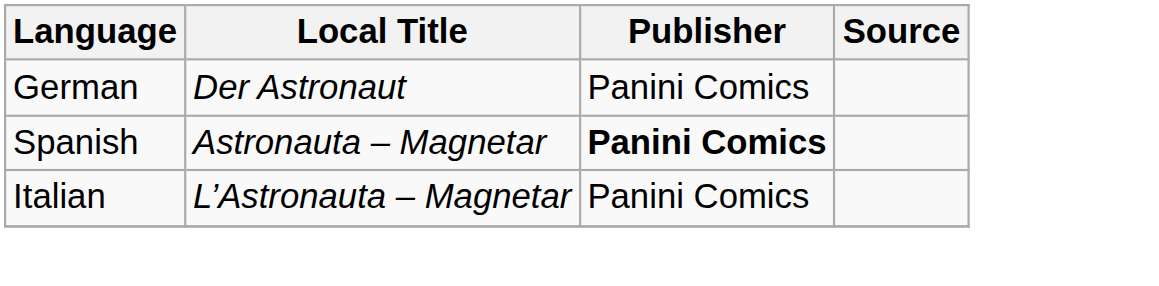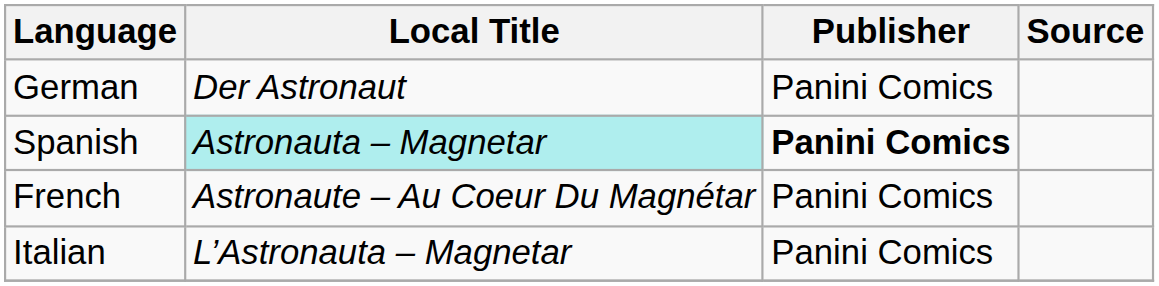 <table class="wikitable">
 <tr>
 <th>Language</th>
 <th>Local Title</th>
 <th>Publisher</th>
 <th>Source</th>
 </tr>
 <tr>
 <td>German</td>
 <td><em>Der Astronaut</em></td>
 <td>Panini Comics</td>
 <td></td>
 </tr>
 <tr>
 <td>Spanish</td>
-<td><em>Astronauta – Magnetar</em></td>
+<td style="background: paleturquoise;"><em>Astronauta – Magnetar</em></td>
 <td><strong>Panini Comics</strong></td>
+<td></td>
+</tr>
+<tr>
+<td>French</td>
+<td><em>Astronaute – Au Coeur Du Magnétar</em></td>
+<td>Panini Comics</td>
 <td></td>
 </tr>
 <tr>
 <td>Italian</td>
 <td><em>L’Astronauta – Magnetar</em></td>
 <td>Panini Comics</td>
 <td></td>
 </tr>
 <tr>
 </tr>
 </table>
